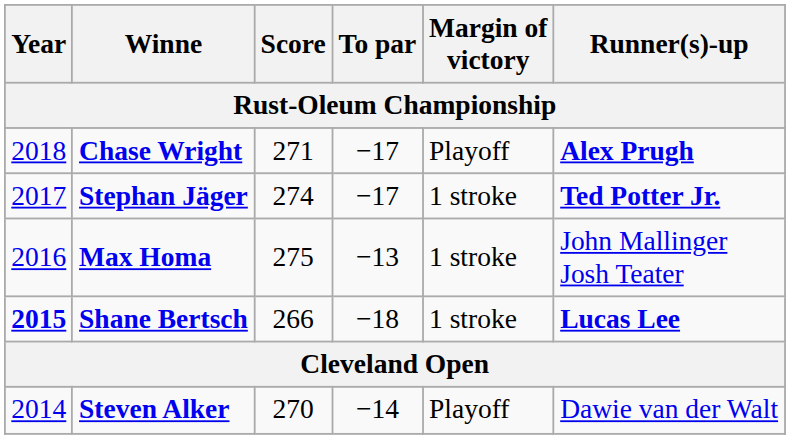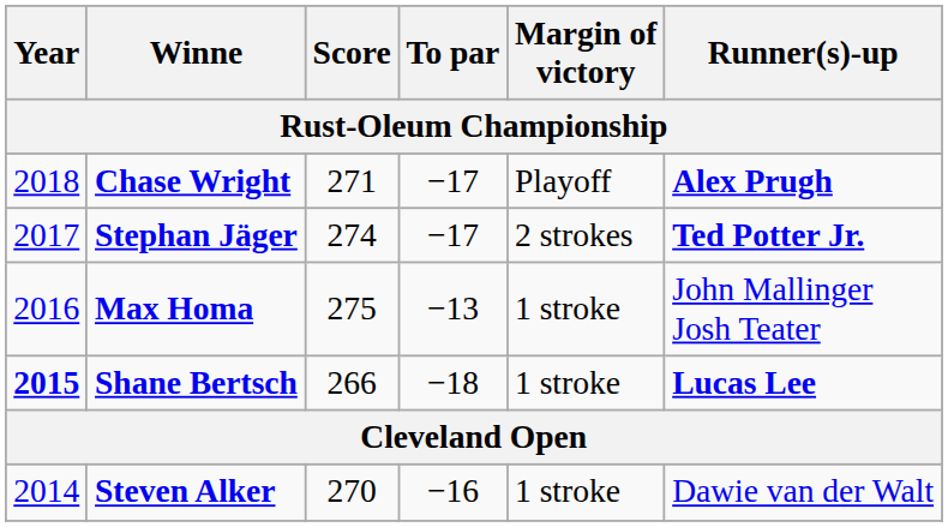 <table class=wikitable style=font-size:95%>
 <tr>
 <th>Year</th>
 <th>Winne</th>
 <th>Score</th>
 <th>To par</th>
 <th>Margin of<br>victory</th>
 <th>Runner(s)-up</th>
 </tr>
 <tr>
 <th colspan=7>Rust-Oleum Championship</th>
 </tr>
 <tr>
 <td><a href='#'>2018</a></td>
 <td> <strong><a href='#'>Chase Wright</a></strong></td>
 <td align=center>271</td>
 <td align=center>−17</td>
 <td>Playoff</td>
 <td> <strong><a href='#'>Alex Prugh</a></strong></td>
 </tr>
 <tr>
 <td><a href='#'>2017</a></td>
 <td> <strong><a href='#'>Stephan Jäger</a></strong></td>
 <td align=center>274</td>
 <td align=center>−17</td>
-<td>1 stroke</td>
+<td>2 strokes</td>
 <td> <strong><a href='#'>Ted Potter Jr.</a></strong></td>
 </tr>
 <tr>
 <td><a href='#'>2016</a></td>
 <td> <strong><a href='#'>Max Homa</a></strong></td>
 <td align=center>275</td>
 <td align=center>−13</td>
 <td>1 stroke</td>
 <td> <a href='#'>John Mallinger</a><br> <a href='#'>Josh Teater</a></td>
 </tr>
 <tr>
 <td><strong><a href='#'>2015</a></strong></td>
 <td> <strong><a href='#'>Shane Bertsch</a></strong></td>
 <td align=center>266</td>
 <td align=center>−18</td>
 <td>1 stroke</td>
 <td> <strong><a href='#'>Lucas Lee</a></strong></td>
 </tr>
 <tr>
 <th colspan=7>Cleveland Open</th>
 </tr>
 <tr>
 <td><a href='#'>2014</a></td>
 <td> <strong><a href='#'>Steven Alker</a></strong></td>
 <td align=center>270</td>
-<td align=center>−14</td>
-<td>Playoff</td>
+<td align=center>−16</td>
+<td>1 stroke</td>
 <td> <a href='#'>Dawie van der Walt</a></td>
 </tr>
 </table>
